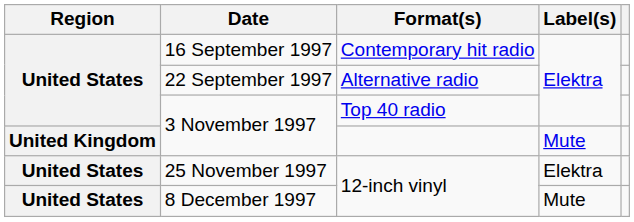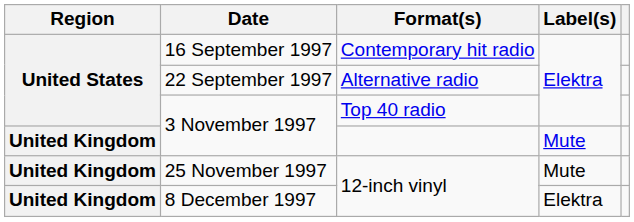 <table class="wikitable plainrowheaders">
 <tr>
 <th scope="col">Region</th>
 <th scope="col">Date</th>
 <th scope="col">Format(s)</th>
 <th scope="col">Label(s)</th>
 <th scope="col"></th>
 </tr>
 <tr>
 <th scope="row" rowspan="3">United States</th>
 <td>16 September 1997</td>
 <td><a href='#'>Contemporary hit radio</a></td>
 <td rowspan="3"><a href='#'>Elektra</a></td>
 <td></td>
 </tr>
 <tr>
 <td>22 September 1997</td>
 <td><a href='#'>Alternative radio</a></td>
 <td></td>
 </tr>
 <tr>
 <td rowspan="2">3 November 1997</td>
 <td><a href='#'>Top 40 radio</a></td>
 <td></td>
 </tr>
 <tr>
 <th scope="row">United Kingdom</th>
 <td></td>
 <td><a href='#'>Mute</a></td>
 <td></td>
 </tr>
 <tr>
-<th scope="row">United States</th>
+<th scope="row">United Kingdom</th>
 <td>25 November 1997</td>
 <td rowspan="2">12-inch vinyl</td>
+<td>Mute</td>
+<td></td>
+</tr>
+<tr>
+<th scope="row">United Kingdom</th>
+<td>8 December 1997</td>
 <td>Elektra</td>
 <td></td>
 </tr>
-<tr>
-<th scope="row">United States</th>
-<td>8 December 1997</td>
-<td>Mute</td>
-<td></td>
-</tr>
 </table>
